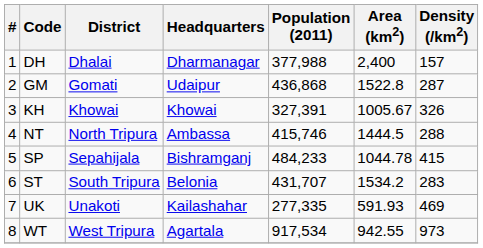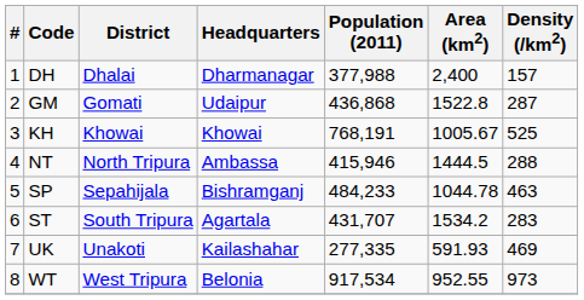 <table class="wikitable sortable">
 <tr>
 <th>#</th>
 <th>Code</th>
 <th>District</th>
 <th>Headquarters</th>
 <th>Population <br>(2011)</th>
 <th>Area <br>(km<sup>2</sup>)</th>
 <th>Density <br>(/km<sup>2</sup>)</th>
 </tr>
 <tr>
 <td>1</td>
 <td>DH</td>
 <td><a href='#'>Dhalai</a></td>
 <td><a href='#'>Dharmanagar</a></td>
 <td> 377,988</td>
 <td> 2,400</td>
 <td> 157</td>
 </tr>
 <tr>
 <td>2</td>
 <td>GM</td>
 <td><a href='#'>Gomati</a></td>
 <td><a href='#'>Udaipur</a></td>
 <td> 436,868</td>
 <td> 1522.8</td>
 <td> 287</td>
 </tr>
 <tr>
 <td>3</td>
 <td>KH</td>
 <td><a href='#'>Khowai</a></td>
 <td><a href='#'>Khowai</a></td>
-<td> 327,391</td>
+<td> 768,191</td>
 <td> 1005.67</td>
-<td> 326</td>
+<td> 525</td>
 </tr>
 <tr>
 <td>4</td>
 <td>NT</td>
 <td><a href='#'>North Tripura</a></td>
 <td><a href='#'>Ambassa</a></td>
-<td> 415,746</td>
+<td> 415,946</td>
 <td> 1444.5</td>
 <td> 288</td>
 </tr>
 <tr>
 <td>5</td>
 <td>SP</td>
 <td><a href='#'>Sepahijala</a></td>
 <td><a href='#'>Bishramganj</a></td>
 <td> 484,233</td>
 <td> 1044.78</td>
-<td> 415</td>
+<td> 463</td>
 </tr>
 <tr>
 <td>6</td>
 <td>ST</td>
 <td><a href='#'>South Tripura</a></td>
-<td><a href='#'>Belonia</a></td>
+<td><a href='#'>Agartala</a></td>
 <td> 431,707</td>
 <td> 1534.2</td>
 <td> 283</td>
 </tr>
 <tr>
 <td>7</td>
 <td>UK</td>
 <td><a href='#'>Unakoti</a></td>
 <td><a href='#'>Kailashahar</a></td>
 <td> 277,335</td>
 <td> 591.93</td>
 <td> 469</td>
 </tr>
 <tr>
 <td>8</td>
 <td>WT</td>
 <td><a href='#'>West Tripura</a></td>
-<td><a href='#'>Agartala</a></td>
+<td><a href='#'>Belonia</a></td>
 <td> 917,534</td>
-<td> 942.55</td>
+<td> 952.55</td>
 <td> 973</td>
 </tr>
 <tr>
 </tr>
 </table>
